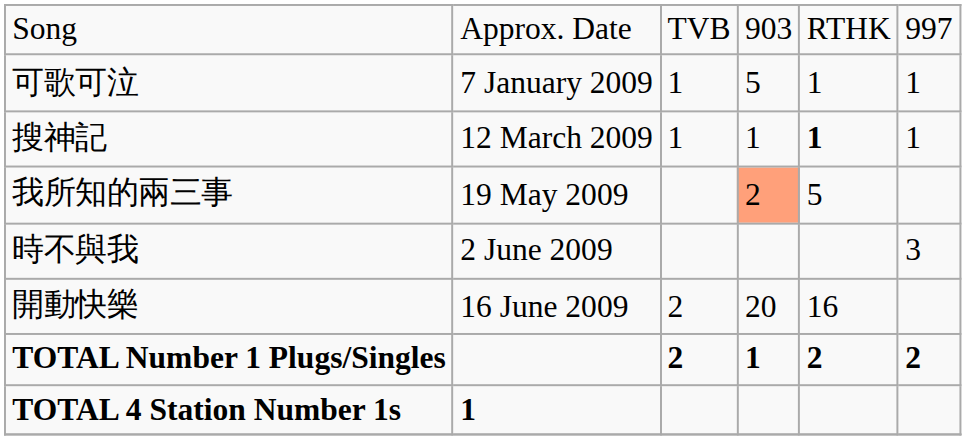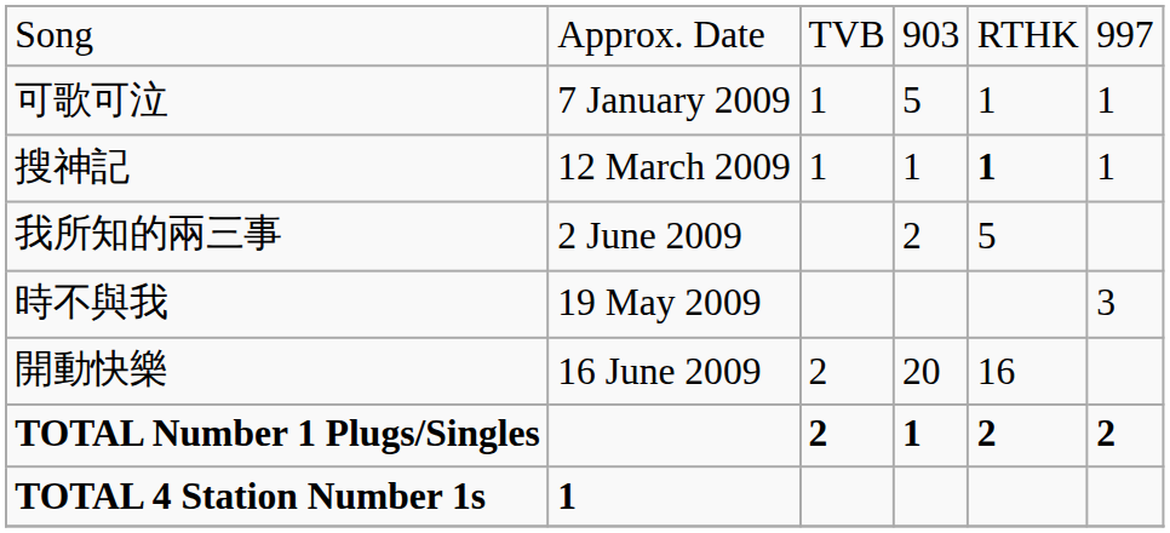 <table class="wikitable">
 <tr>
 <td>Song</td>
 <td>Approx. Date</td>
 <td>TVB</td>
 <td>903</td>
 <td>RTHK</td>
 <td>997</td>
 </tr>
 <tr>
 <td>可歌可泣</td>
 <td>7 January 2009</td>
 <td>1</td>
 <td>5</td>
 <td>1</td>
 <td>1</td>
 </tr>
 <tr>
 <td>搜神記</td>
 <td>12 March 2009</td>
 <td>1</td>
 <td>1</td>
 <td><strong>1</strong></td>
 <td>1</td>
 </tr>
 <tr>
 <td>我所知的兩三事</td>
-<td>19 May 2009</td>
+<td>2 June 2009</td>
 <td></td>
-<td style="background: lightsalmon;">2</td>
+<td>2</td>
 <td>5</td>
 <td></td>
 </tr>
 <tr>
 <td>時不與我</td>
-<td>2 June 2009</td>
+<td>19 May 2009</td>
 <td></td>
 <td></td>
 <td></td>
 <td>3</td>
 </tr>
 <tr>
 <td>開動快樂</td>
 <td>16 June 2009</td>
 <td>2</td>
 <td>20</td>
 <td>16</td>
 <td></td>
 </tr>
 <tr>
 <td><strong>TOTAL Number 1 Plugs/Singles</strong></td>
 <td></td>
 <td><strong>2</strong></td>
 <td><strong>1</strong></td>
 <td><strong>2</strong></td>
 <td><strong>2	</strong></td>
 </tr>
 <tr>
 <td><strong>TOTAL 4 Station Number 1s</strong></td>
 <td><strong>1</strong></td>
 <td></td>
 <td></td>
 <td></td>
 <td></td>
 </tr>
 <tr>
 </tr>
 </table>
